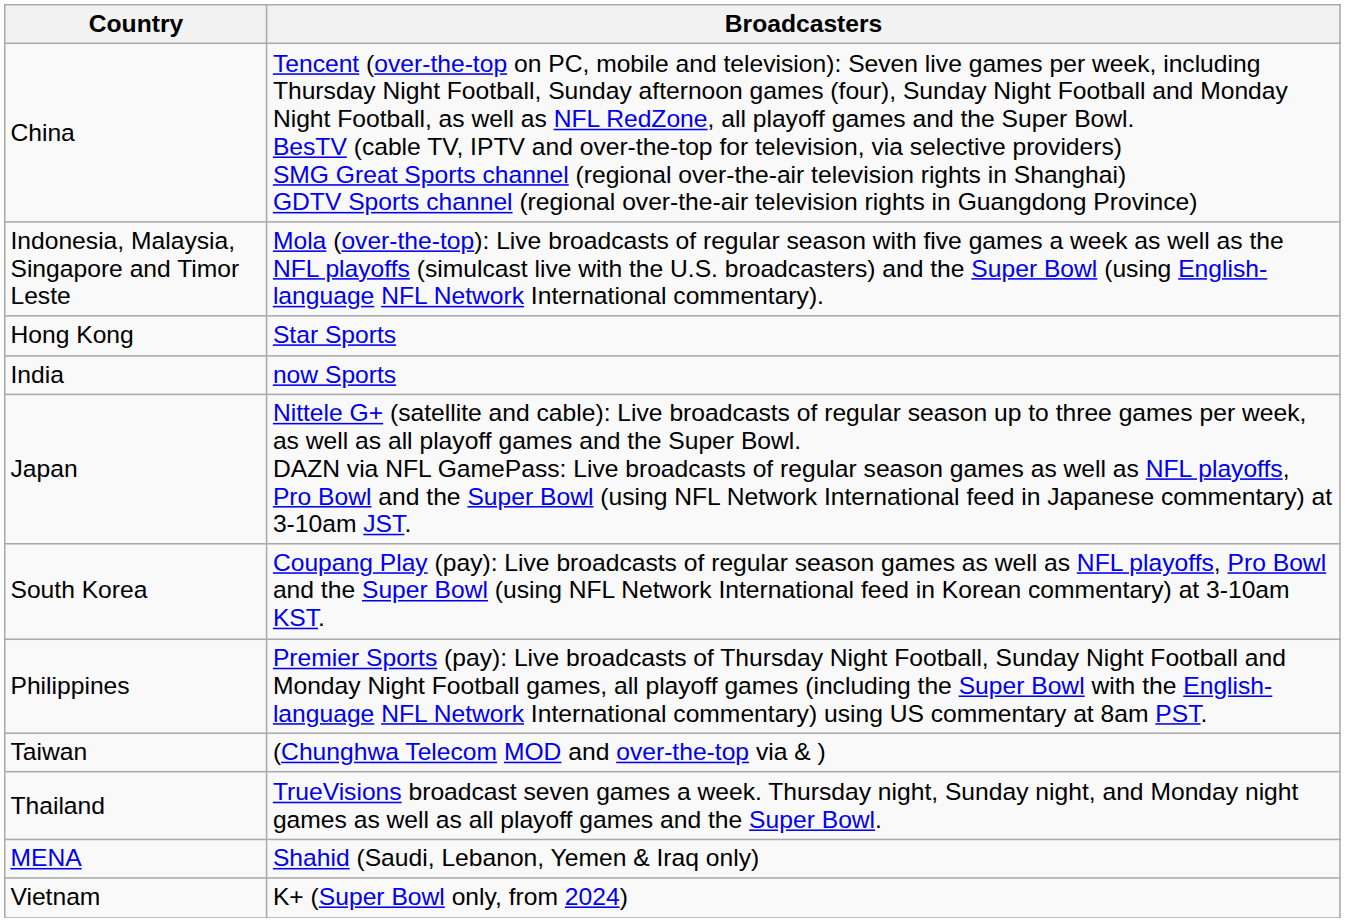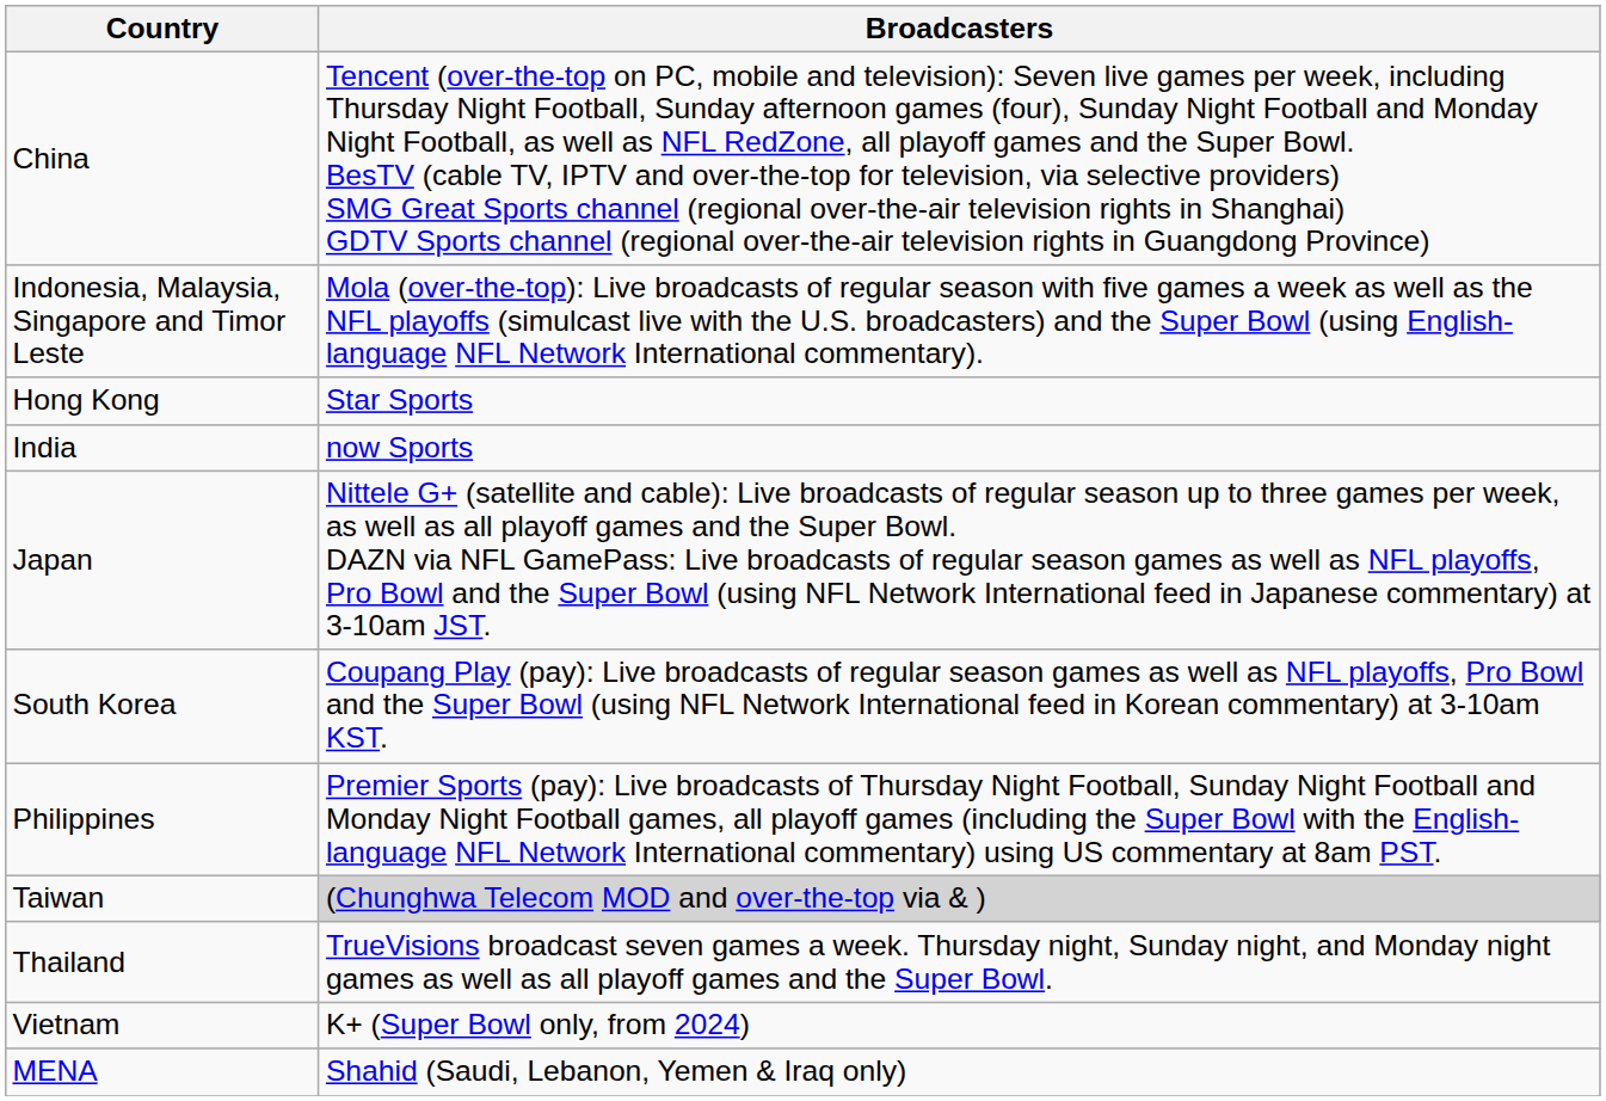 <table class="wikitable">
 <tr>
 <th>Country</th>
 <th>Broadcasters</th>
 </tr>
 <tr>
 <td>China</td>
 <td><a href='#'>Tencent</a> (<a href='#'>over-the-top</a> on PC, mobile and television): Seven live games per week, including Thursday Night Football, Sunday afternoon games (four), Sunday Night Football and Monday Night Football, as well as <a href='#'>NFL RedZone</a>, all playoff games and the Super Bowl. <br> <a href='#'>BesTV</a> (cable TV, IPTV and over-the-top for television, via selective providers) <br> <a href='#'>SMG Great Sports channel</a> (regional over-the-air television rights in Shanghai) <br> <a href='#'>GDTV Sports channel</a> (regional over-the-air television rights in Guangdong Province)</td>
 </tr>
 <tr>
 <td>Indonesia, Malaysia, Singapore and Timor Leste</td>
 <td><a href='#'>Mola</a> (<a href='#'>over-the-top</a>): Live broadcasts of regular season with five games a week as well as the <a href='#'>NFL playoffs</a> (simulcast live with the U.S. broadcasters) and the <a href='#'>Super Bowl</a> (using <a href='#'>English-language</a> <a href='#'>NFL Network</a> International commentary).</td>
 </tr>
 <tr>
 <td>Hong Kong</td>
 <td><a href='#'>Star Sports</a></td>
 </tr>
 <tr>
 <td>India</td>
 <td><a href='#'>now Sports</a></td>
 </tr>
 <tr>
 <td>Japan</td>
 <td><a href='#'>Nittele G+</a> (satellite and cable): Live broadcasts of regular season up to three games per week, as well as all playoff games and the Super Bowl. <br> DAZN via NFL GamePass: Live broadcasts of regular season games as well as <a href='#'>NFL playoffs</a>, <a href='#'>Pro Bowl</a> and the <a href='#'>Super Bowl</a> (using NFL Network International feed in Japanese commentary) at 3-10am <a href='#'>JST</a>.</td>
 </tr>
 <tr>
 <td>South Korea</td>
 <td><a href='#'>Coupang Play</a> (pay): Live broadcasts of regular season games as well as <a href='#'>NFL playoffs</a>, <a href='#'>Pro Bowl</a> and the <a href='#'>Super Bowl</a> (using NFL Network International feed in Korean commentary) at 3-10am <a href='#'>KST</a>.</td>
 </tr>
 <tr>
 <td>Philippines</td>
 <td><a href='#'>Premier Sports</a> (pay): Live broadcasts of Thursday Night Football, Sunday Night Football and Monday Night Football games, all playoff games (including the <a href='#'>Super Bowl</a> with the <a href='#'>English-language</a> <a href='#'>NFL Network</a> International commentary) using US commentary  at 8am <a href='#'>PST</a>.</td>
 </tr>
 <tr>
 <td>Taiwan</td>
-<td> (<a href='#'>Chunghwa Telecom</a> <a href='#'>MOD</a> and <a href='#'>over-the-top</a> via  & )</td>
+<td style="background: lightgrey;"> (<a href='#'>Chunghwa Telecom</a> <a href='#'>MOD</a> and <a href='#'>over-the-top</a> via  & )</td>
 </tr>
 <tr>
 <td>Thailand</td>
 <td><a href='#'>TrueVisions</a> broadcast seven games a week. Thursday night, Sunday night, and Monday night games as well as all playoff games and the <a href='#'>Super Bowl</a>.</td>
 </tr>
 <tr>
+<td>Vietnam</td>
+<td>K+ (<a href='#'>Super Bowl</a> only, from <a href='#'>2024</a>)</td>
+</tr>
+<tr>
 <td><a href='#'>MENA</a></td>
 <td><a href='#'>Shahid</a> (Saudi, Lebanon, Yemen & Iraq only)</td>
 </tr>
-<tr>
-<td>Vietnam</td>
-<td>K+ (<a href='#'>Super Bowl</a> only, from <a href='#'>2024</a>)</td>
-</tr>
 </table>
